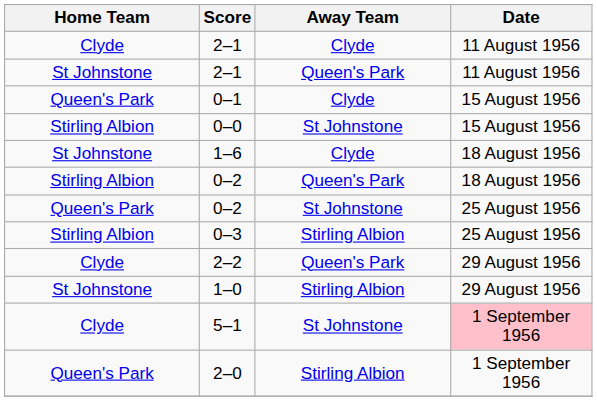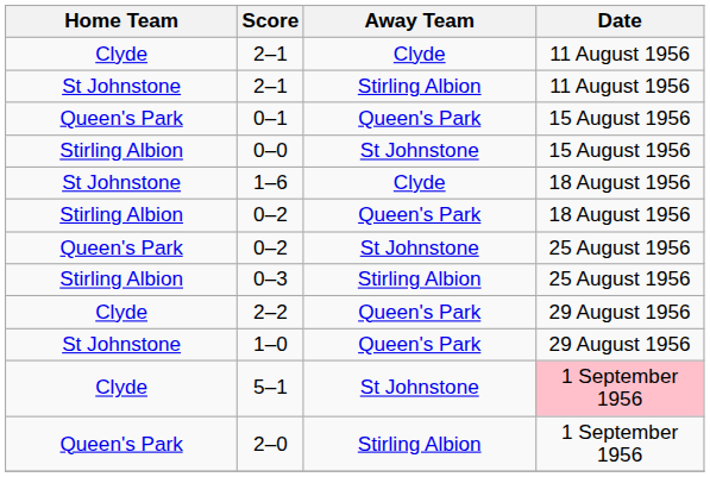 <table class="wikitable" style="text-align:center;">
 <tr>
 <th width=175>Home Team</th>
 <th width=20>Score</th>
 <th width=175>Away Team</th>
 <th width= 125>Date</th>
 </tr>
 <tr>
 <td><a href='#'>Clyde</a></td>
 <td>2–1</td>
 <td><a href='#'>Clyde</a></td>
 <td>11 August 1956</td>
 </tr>
 <tr>
 <td><a href='#'>St Johnstone</a></td>
 <td>2–1</td>
-<td><a href='#'>Queen's Park</a></td>
+<td><a href='#'>Stirling Albion</a></td>
 <td>11 August 1956</td>
 </tr>
 <tr>
 <td><a href='#'>Queen's Park</a></td>
 <td>0–1</td>
-<td><a href='#'>Clyde</a></td>
+<td><a href='#'>Queen's Park</a></td>
 <td>15 August 1956</td>
 </tr>
 <tr>
 <td><a href='#'>Stirling Albion</a></td>
 <td>0–0</td>
 <td><a href='#'>St Johnstone</a></td>
 <td>15 August 1956</td>
 </tr>
 <tr>
 <td><a href='#'>St Johnstone</a></td>
 <td>1–6</td>
 <td><a href='#'>Clyde</a></td>
 <td>18 August 1956</td>
 </tr>
 <tr>
 <td><a href='#'>Stirling Albion</a></td>
 <td>0–2</td>
 <td><a href='#'>Queen's Park</a></td>
 <td>18 August 1956</td>
 </tr>
 <tr>
 <td><a href='#'>Queen's Park</a></td>
 <td>0–2</td>
 <td><a href='#'>St Johnstone</a></td>
 <td>25 August 1956</td>
 </tr>
 <tr>
 <td><a href='#'>Stirling Albion</a></td>
 <td>0–3</td>
 <td><a href='#'>Stirling Albion</a></td>
 <td>25 August 1956</td>
 </tr>
 <tr>
 <td><a href='#'>Clyde</a></td>
 <td>2–2</td>
 <td><a href='#'>Queen's Park</a></td>
 <td>29 August 1956</td>
 </tr>
 <tr>
 <td><a href='#'>St Johnstone</a></td>
 <td>1–0</td>
-<td><a href='#'>Stirling Albion</a></td>
+<td><a href='#'>Queen's Park</a></td>
 <td>29 August 1956</td>
 </tr>
 <tr>
 <td><a href='#'>Clyde</a></td>
 <td>5–1</td>
 <td><a href='#'>St Johnstone</a></td>
 <td style="background: pink;">1 September 1956</td>
 </tr>
 <tr>
 <td><a href='#'>Queen's Park</a></td>
 <td>2–0</td>
 <td><a href='#'>Stirling Albion</a></td>
 <td>1 September 1956</td>
 </tr>
 <tr>
 </tr>
 </table>
